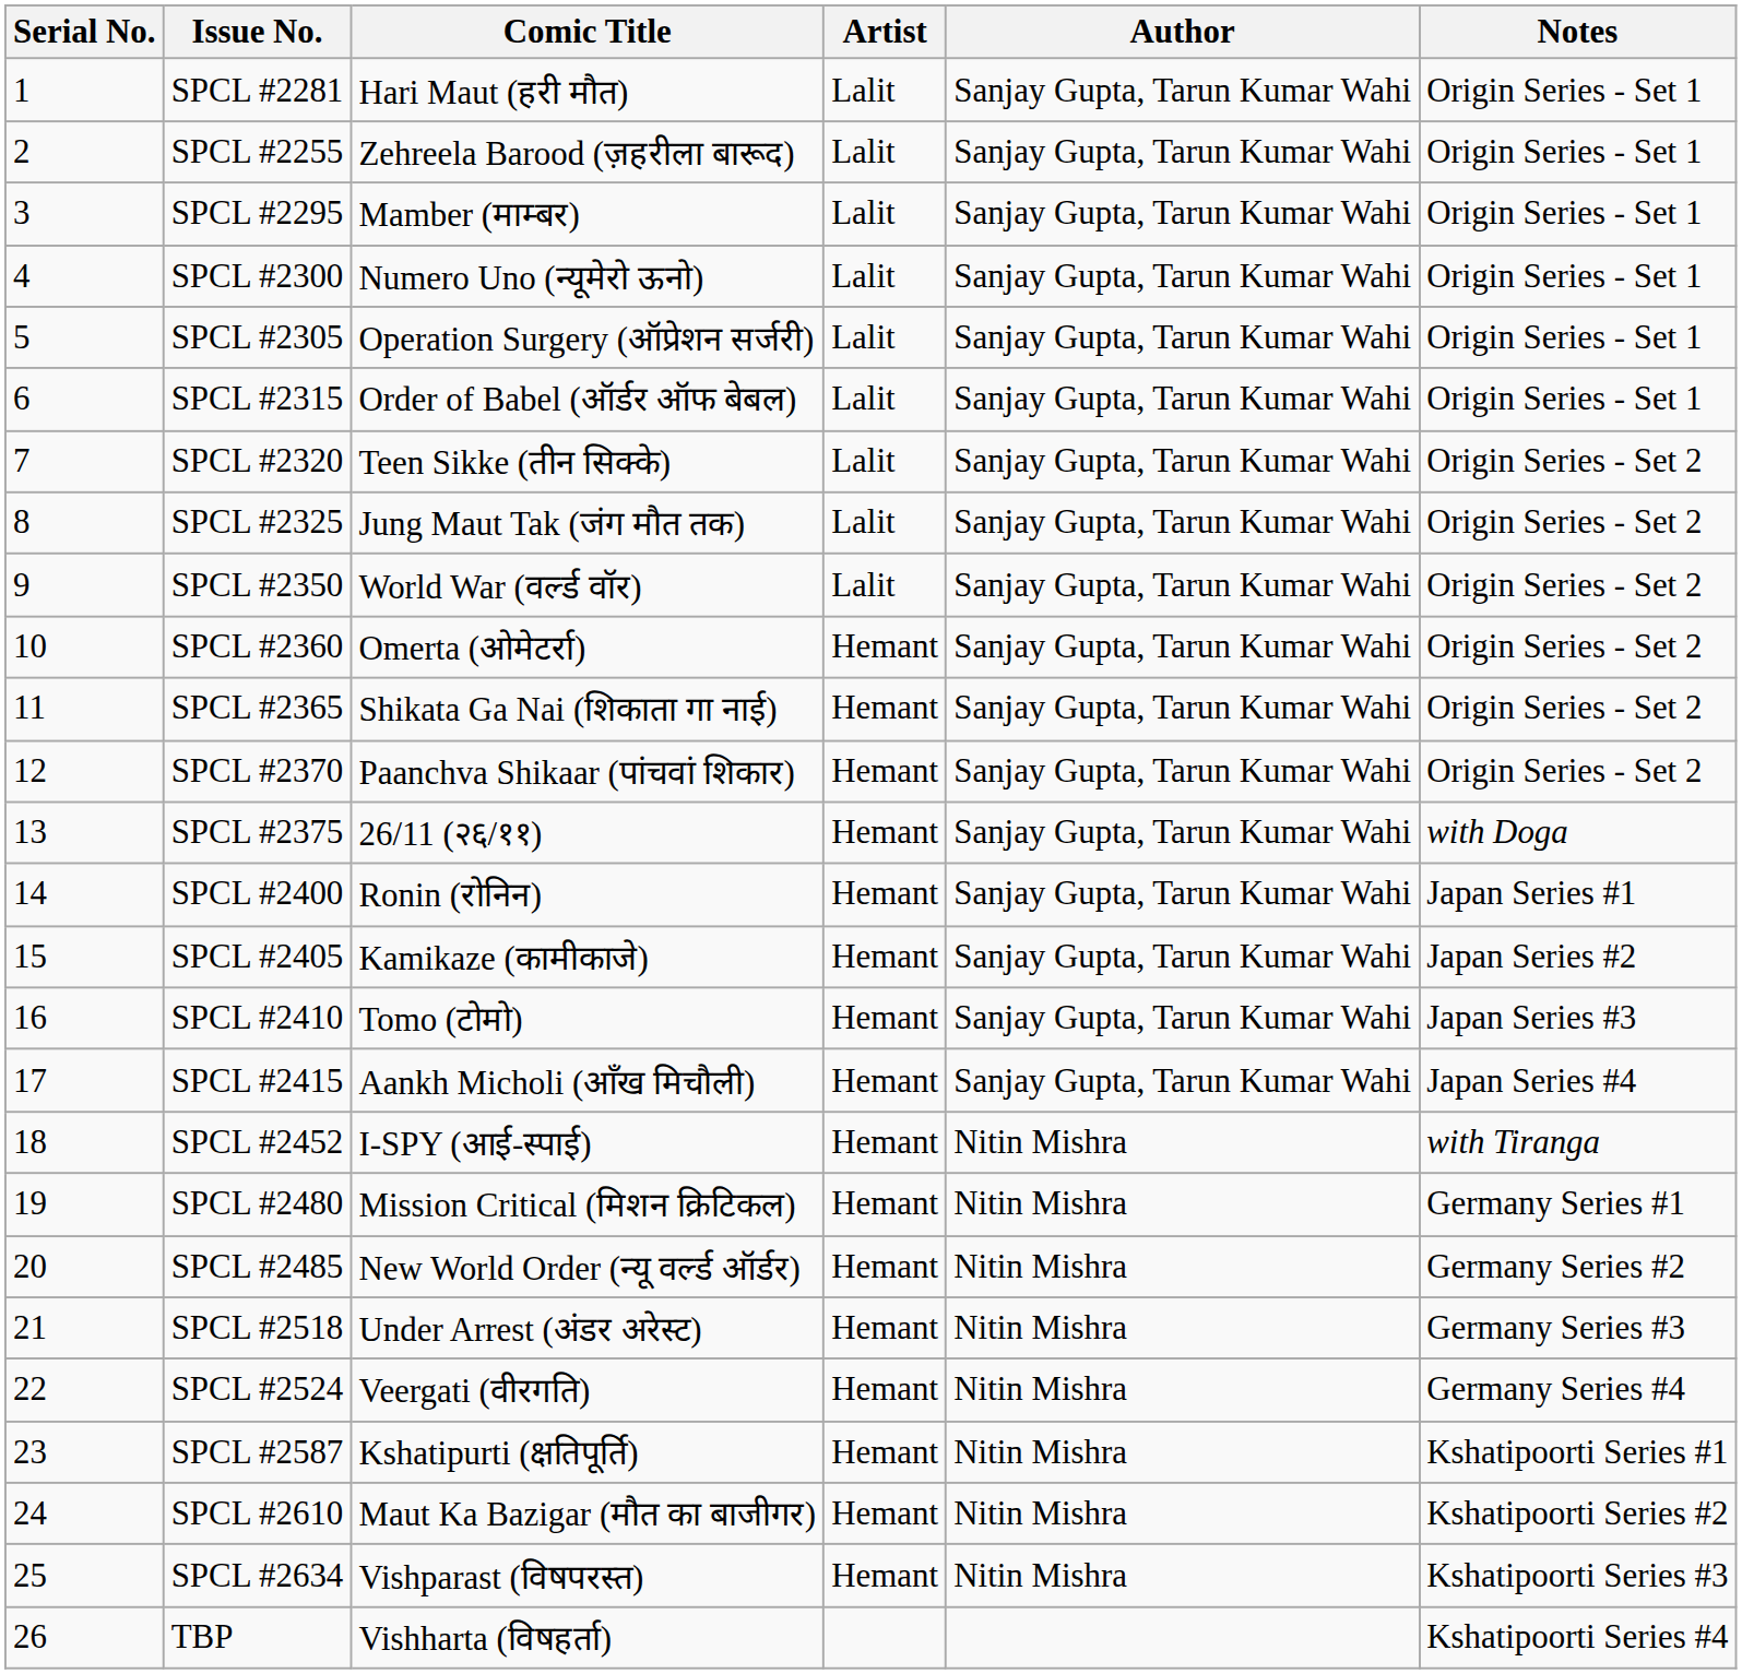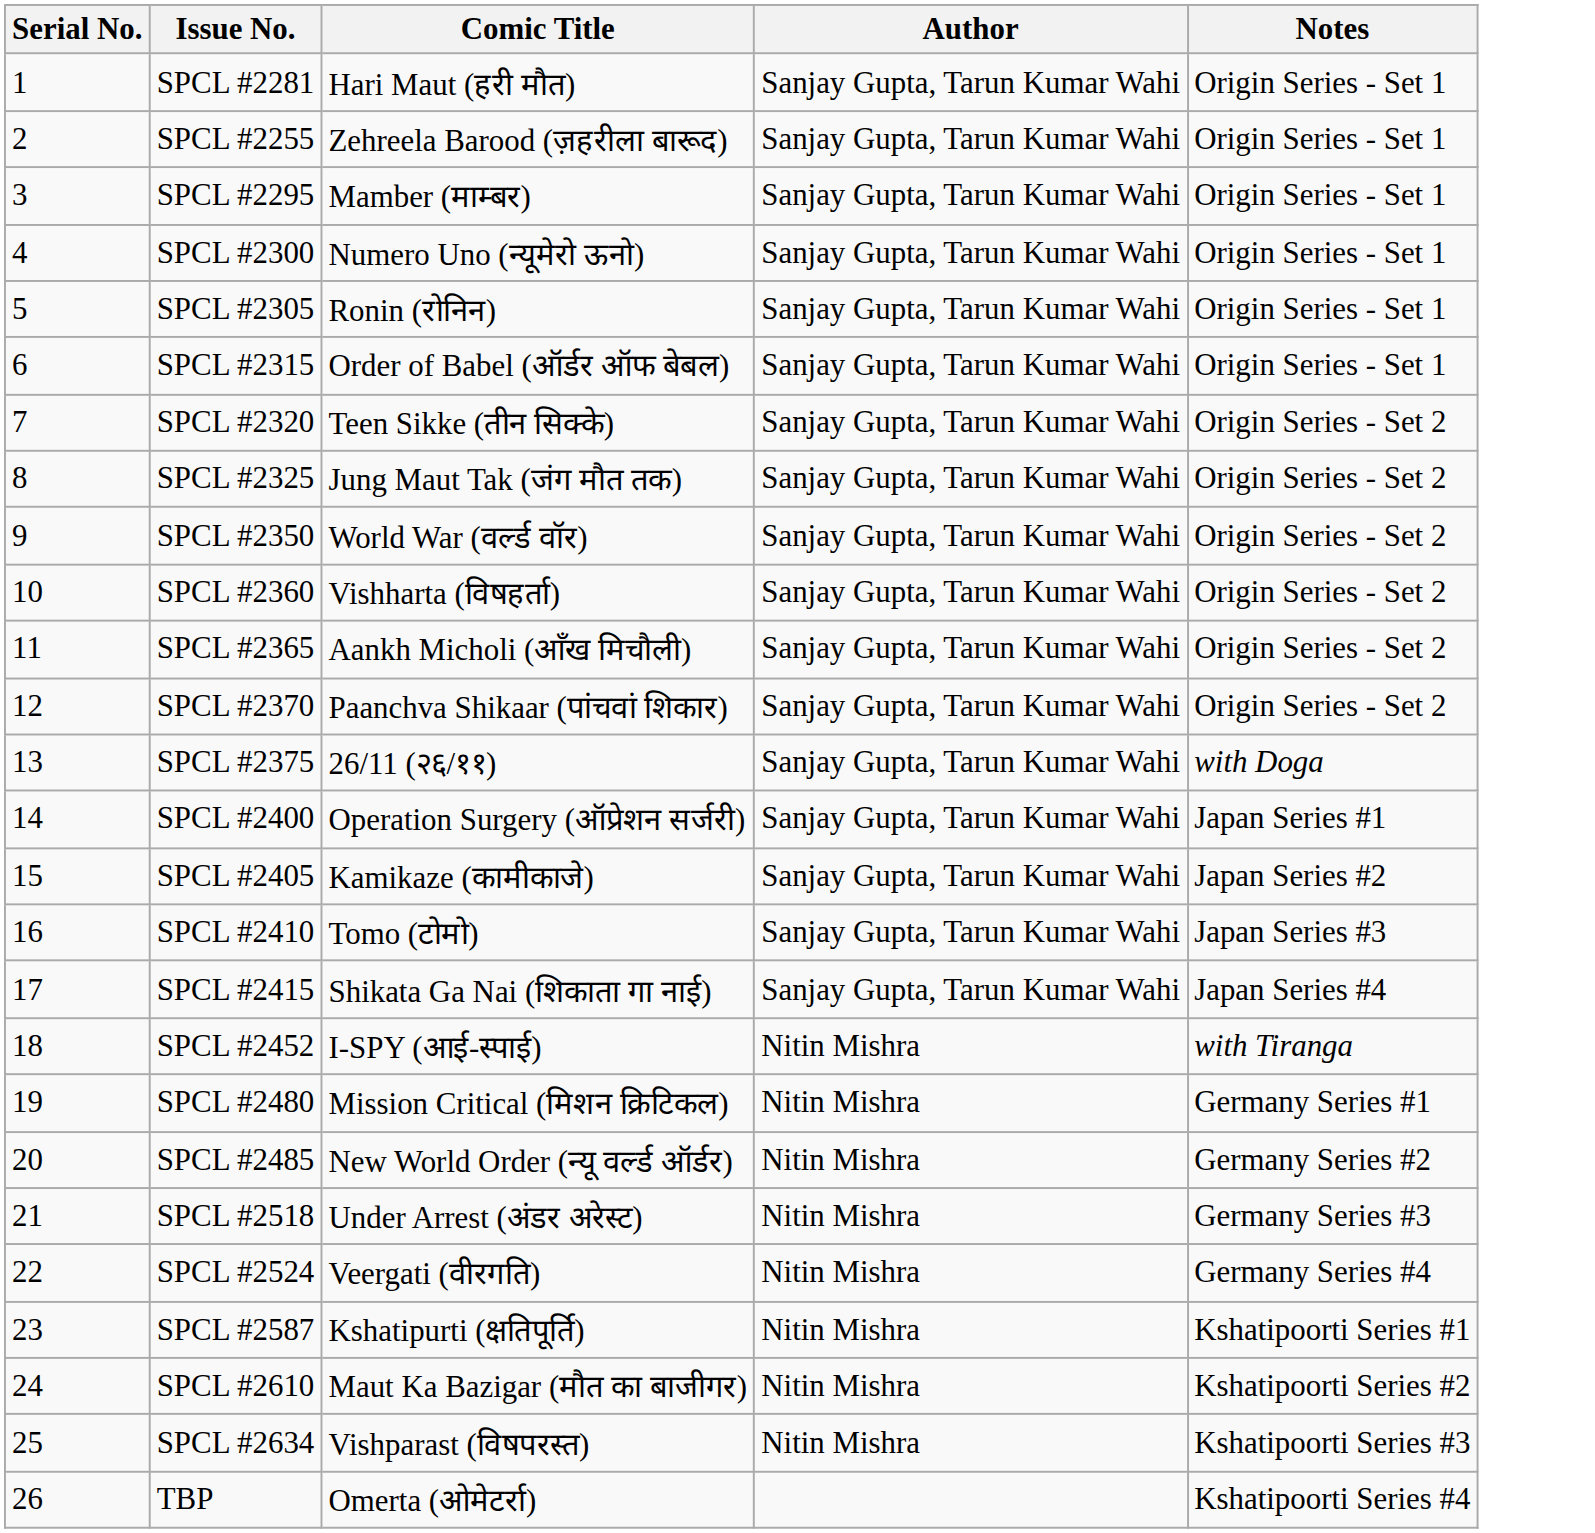 <table class="wikitable">
 <tr>
 <th>Serial No.</th>
 <th>Issue No.</th>
 <th>Comic Title</th>
-<th>Artist</th>
 <th>Author</th>
 <th>Notes</th>
 </tr>
 <tr>
 <td>1</td>
 <td>SPCL #2281</td>
 <td>Hari Maut (हरी मौत)</td>
-<td>Lalit</td>
 <td>Sanjay Gupta, Tarun Kumar Wahi</td>
 <td>Origin Series - Set 1</td>
 </tr>
 <tr>
 <td>2</td>
 <td>SPCL #2255</td>
 <td>Zehreela Barood (ज़हरीला बारूद)</td>
-<td>Lalit</td>
 <td>Sanjay Gupta, Tarun Kumar Wahi</td>
 <td>Origin Series - Set 1</td>
 </tr>
 <tr>
 <td>3</td>
 <td>SPCL #2295</td>
 <td>Mamber (माम्बर)</td>
-<td>Lalit</td>
 <td>Sanjay Gupta, Tarun Kumar Wahi</td>
 <td>Origin Series - Set 1</td>
 </tr>
 <tr>
 <td>4</td>
 <td>SPCL #2300</td>
 <td>Numero Uno (न्यूमेरो ऊनो)</td>
-<td>Lalit</td>
 <td>Sanjay Gupta, Tarun Kumar Wahi</td>
 <td>Origin Series - Set 1</td>
 </tr>
 <tr>
 <td>5</td>
 <td>SPCL #2305</td>
-<td>Operation Surgery (ऑप्रेशन सर्जरी)</td>
-<td>Lalit</td>
+<td>Ronin (रोनिन)</td>
 <td>Sanjay Gupta, Tarun Kumar Wahi</td>
 <td>Origin Series - Set 1</td>
 </tr>
 <tr>
 <td>6</td>
 <td>SPCL #2315</td>
 <td>Order of Babel (ऑर्डर ऑफ बेबल)</td>
-<td>Lalit</td>
 <td>Sanjay Gupta, Tarun Kumar Wahi</td>
 <td>Origin Series - Set 1</td>
 </tr>
 <tr>
 <td>7</td>
 <td>SPCL #2320</td>
 <td>Teen Sikke (तीन सिक्के)</td>
-<td>Lalit</td>
 <td>Sanjay Gupta, Tarun Kumar Wahi</td>
 <td>Origin Series - Set 2</td>
 </tr>
 <tr>
 <td>8</td>
 <td>SPCL #2325</td>
 <td>Jung Maut Tak (जंग मौत तक)</td>
-<td>Lalit</td>
 <td>Sanjay Gupta, Tarun Kumar Wahi</td>
 <td>Origin Series - Set 2</td>
 </tr>
 <tr>
 <td>9</td>
 <td>SPCL #2350</td>
 <td>World War (वर्ल्ड वॉर)</td>
-<td>Lalit</td>
 <td>Sanjay Gupta, Tarun Kumar Wahi</td>
 <td>Origin Series - Set 2</td>
 </tr>
 <tr>
 <td>10</td>
 <td>SPCL #2360</td>
-<td>Omerta (ओमेटर्रा)</td>
-<td>Hemant</td>
+<td>Vishharta (विषहर्ता)</td>
 <td>Sanjay Gupta, Tarun Kumar Wahi</td>
 <td>Origin Series - Set 2</td>
 </tr>
 <tr>
 <td>11</td>
 <td>SPCL #2365</td>
-<td>Shikata Ga Nai (शिकाता गा नाई)</td>
-<td>Hemant</td>
+<td>Aankh Micholi (आँख मिचौली)</td>
 <td>Sanjay Gupta, Tarun Kumar Wahi</td>
 <td>Origin Series - Set 2</td>
 </tr>
 <tr>
 <td>12</td>
 <td>SPCL #2370</td>
 <td>Paanchva Shikaar (पांचवां शिकार)</td>
-<td>Hemant</td>
 <td>Sanjay Gupta, Tarun Kumar Wahi</td>
 <td>Origin Series - Set 2</td>
 </tr>
 <tr>
 <td>13</td>
 <td>SPCL #2375</td>
 <td>26/11 (२६/११)</td>
-<td>Hemant</td>
 <td>Sanjay Gupta, Tarun Kumar Wahi</td>
 <td><em>with Doga</em></td>
 </tr>
 <tr>
 <td>14</td>
 <td>SPCL #2400</td>
-<td>Ronin (रोनिन)</td>
-<td>Hemant</td>
+<td>Operation Surgery (ऑप्रेशन सर्जरी)</td>
 <td>Sanjay Gupta, Tarun Kumar Wahi</td>
 <td>Japan Series #1</td>
 </tr>
 <tr>
 <td>15</td>
 <td>SPCL #2405</td>
 <td>Kamikaze (कामीकाजे)</td>
-<td>Hemant</td>
 <td>Sanjay Gupta, Tarun Kumar Wahi</td>
 <td>Japan Series #2</td>
 </tr>
 <tr>
 <td>16</td>
 <td>SPCL #2410</td>
 <td>Tomo (टोमो)</td>
-<td>Hemant</td>
 <td>Sanjay Gupta, Tarun Kumar Wahi</td>
 <td>Japan Series #3</td>
 </tr>
 <tr>
 <td>17</td>
 <td>SPCL #2415</td>
-<td>Aankh Micholi (आँख मिचौली)</td>
-<td>Hemant</td>
+<td>Shikata Ga Nai (शिकाता गा नाई)</td>
 <td>Sanjay Gupta, Tarun Kumar Wahi</td>
 <td>Japan Series #4</td>
 </tr>
 <tr>
 <td>18</td>
 <td>SPCL #2452</td>
 <td>I-SPY (आई-स्पाई)</td>
-<td>Hemant</td>
 <td>Nitin Mishra</td>
 <td><em>with Tiranga</em></td>
 </tr>
 <tr>
 <td>19</td>
 <td>SPCL #2480</td>
 <td>Mission Critical (मिशन क्रिटिकल)</td>
-<td>Hemant</td>
 <td>Nitin Mishra</td>
 <td>Germany Series #1</td>
 </tr>
 <tr>
 <td>20</td>
 <td>SPCL #2485</td>
 <td>New World Order (न्यू वर्ल्ड ऑर्डर)</td>
-<td>Hemant</td>
 <td>Nitin Mishra</td>
 <td>Germany Series #2</td>
 </tr>
 <tr>
 <td>21</td>
 <td>SPCL #2518</td>
 <td>Under Arrest (अंडर अरेस्ट)</td>
-<td>Hemant</td>
 <td>Nitin Mishra</td>
 <td>Germany Series #3</td>
 </tr>
 <tr>
 <td>22</td>
 <td>SPCL #2524</td>
 <td>Veergati (वीरगति)</td>
-<td>Hemant</td>
 <td>Nitin Mishra</td>
 <td>Germany Series #4</td>
 </tr>
 <tr>
 <td>23</td>
 <td>SPCL #2587</td>
 <td>Kshatipurti (क्षतिपूर्ति)</td>
-<td>Hemant</td>
 <td>Nitin Mishra</td>
 <td>Kshatipoorti Series #1</td>
 </tr>
 <tr>
 <td>24</td>
 <td>SPCL #2610</td>
 <td>Maut Ka Bazigar (मौत का बाजीगर)</td>
-<td>Hemant</td>
 <td>Nitin Mishra</td>
 <td>Kshatipoorti Series #2</td>
 </tr>
 <tr>
 <td>25</td>
 <td>SPCL #2634</td>
 <td>Vishparast (विषपरस्त)</td>
-<td>Hemant</td>
 <td>Nitin Mishra</td>
 <td>Kshatipoorti Series #3</td>
 </tr>
 <tr>
 <td>26</td>
 <td>TBP</td>
-<td>Vishharta (विषहर्ता)</td>
-<td></td>
+<td>Omerta (ओमेटर्रा)</td>
 <td></td>
 <td>Kshatipoorti Series #4</td>
 </tr>
 </table>
